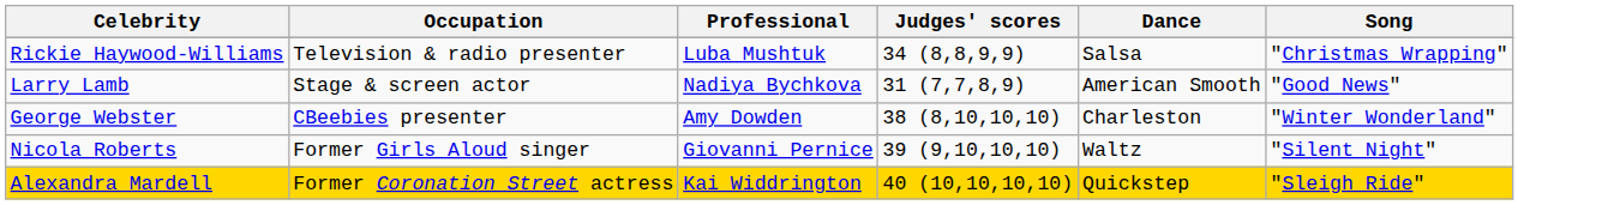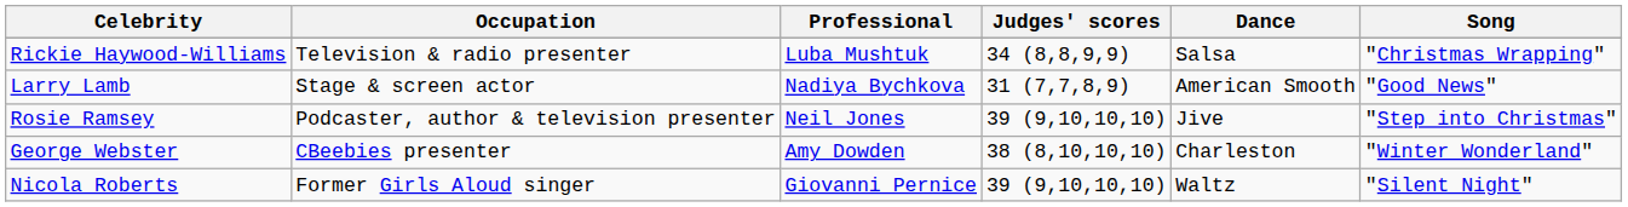 <table class="wikitable sortable">
 <tr>
 <th>Celebrity</th>
 <th>Occupation</th>
 <th>Professional</th>
 <th>Judges' scores</th>
 <th>Dance</th>
 <th>Song</th>
 </tr>
 <tr>
 </tr>
 <tr>
 <td><a href='#'>Rickie Haywood-Williams</a></td>
 <td>Television & radio presenter</td>
 <td><a href='#'>Luba Mushtuk</a></td>
 <td>34 (8,8,9,9)</td>
 <td>Salsa</td>
 <td>"<a href='#'>Christmas Wrapping</a>"</td>
 </tr>
 <tr>
 <td><a href='#'>Larry Lamb</a></td>
 <td>Stage & screen actor</td>
 <td><a href='#'>Nadiya Bychkova</a></td>
 <td>31 (7,7,8,9)</td>
 <td>American Smooth</td>
 <td>"<a href='#'>Good News</a>"</td>
 </tr>
 <tr>
+<td><a href='#'>Rosie Ramsey</a></td>
+<td>Podcaster, author & television presenter</td>
+<td><a href='#'>Neil Jones</a></td>
+<td>39 (9,10,10,10)</td>
+<td>Jive</td>
+<td>"<a href='#'>Step into Christmas</a>"</td>
+</tr>
+<tr>
 <td><a href='#'>George Webster</a></td>
 <td><a href='#'>CBeebies</a> presenter</td>
 <td><a href='#'>Amy Dowden</a></td>
 <td>38 (8,10,10,10)</td>
 <td>Charleston</td>
 <td>"<a href='#'>Winter Wonderland</a>"</td>
 </tr>
 <tr>
 <td><a href='#'>Nicola Roberts</a></td>
 <td>Former <a href='#'>Girls Aloud</a> singer</td>
 <td><a href='#'>Giovanni Pernice</a></td>
 <td>39 (9,10,10,10)</td>
 <td>Waltz</td>
 <td>"<a href='#'>Silent Night</a>"</td>
 </tr>
-<tr style="background:gold;">
-<td><a href='#'>Alexandra Mardell</a></td>
-<td>Former <em><a href='#'>Coronation Street</a></em> actress</td>
-<td><a href='#'>Kai Widdrington</a></td>
-<td>40 (10,10,10,10)</td>
-<td>Quickstep</td>
-<td>"<a href='#'>Sleigh Ride</a>"</td>
-</tr>
 </table>
